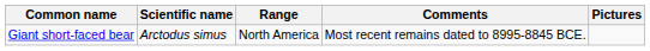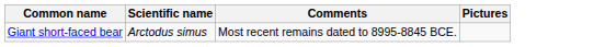 <table class="wikitable">
 <tr>
 <th>Common name</th>
 <th>Scientific name</th>
-<th>Range</th>
 <th class="unsortable">Comments</th>
 <th class="unsortable">Pictures</th>
 </tr>
 <tr>
 <td><a href='#'>Giant short-faced bear</a></td>
 <td><em>Arctodus simus</em></td>
-<td>North America</td>
 <td>Most recent remains dated to 8995-8845 BCE.</td>
 <td></td>
 </tr>
 </table>
